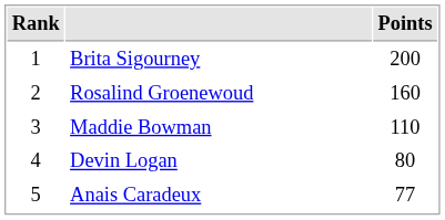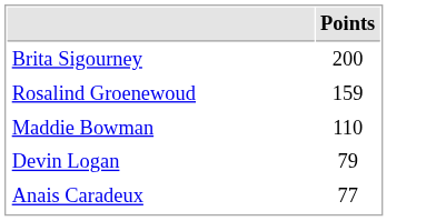 <table cellspacing="1" cellpadding="3" style="border:1px solid #AAAAAA;font-size:86%">
 <tr bgcolor="#E4E4E4">
-<th style="border-bottom:1px solid #AAAAAA" width=10>Rank</th>
 <th style="border-bottom:1px solid #AAAAAA" width=200></th>
 <th style="border-bottom:1px solid #AAAAAA" width=20>Points</th>
 </tr>
 <tr>
-<td style="text-align:center;">1</td>
 <td> <a href='#'>Brita Sigourney</a></td>
 <td align=center>200</td>
 </tr>
 <tr>
-<td style="text-align:center;">2</td>
 <td> <a href='#'>Rosalind Groenewoud</a></td>
-<td align=center>160</td>
+<td align=center>159</td>
 </tr>
 <tr>
-<td style="text-align:center;">3</td>
 <td> <a href='#'>Maddie Bowman</a></td>
 <td align=center>110</td>
 </tr>
 <tr>
-<td style="text-align:center;">4</td>
 <td> <a href='#'>Devin Logan</a></td>
-<td align=center>80</td>
+<td align=center>79</td>
 </tr>
 <tr>
-<td style="text-align:center;">5</td>
 <td> <a href='#'>Anais Caradeux</a></td>
 <td align=center>77</td>
 </tr>
 </table>
